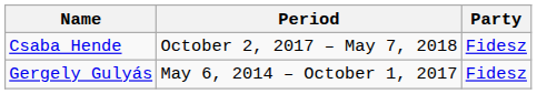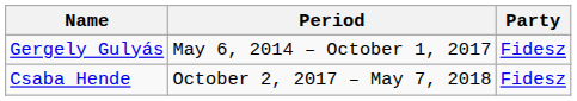 <table class="wikitable">
 <tr>
 <th>Name</th>
 <th>Period</th>
 <th>Party</th>
 </tr>
 <tr>
+<td><a href='#'>Gergely Gulyás</a></td>
+<td>May 6, 2014 – October 1, 2017</td>
+<td><a href='#'>Fidesz</a></td>
+</tr>
+<tr>
 <td><a href='#'>Csaba Hende</a></td>
 <td>October 2, 2017 – May 7, 2018</td>
 <td><a href='#'>Fidesz</a></td>
 </tr>
-<tr>
-<td><a href='#'>Gergely Gulyás</a></td>
-<td>May 6, 2014 – October 1, 2017</td>
-<td><a href='#'>Fidesz</a></td>
-</tr>
 </table>
